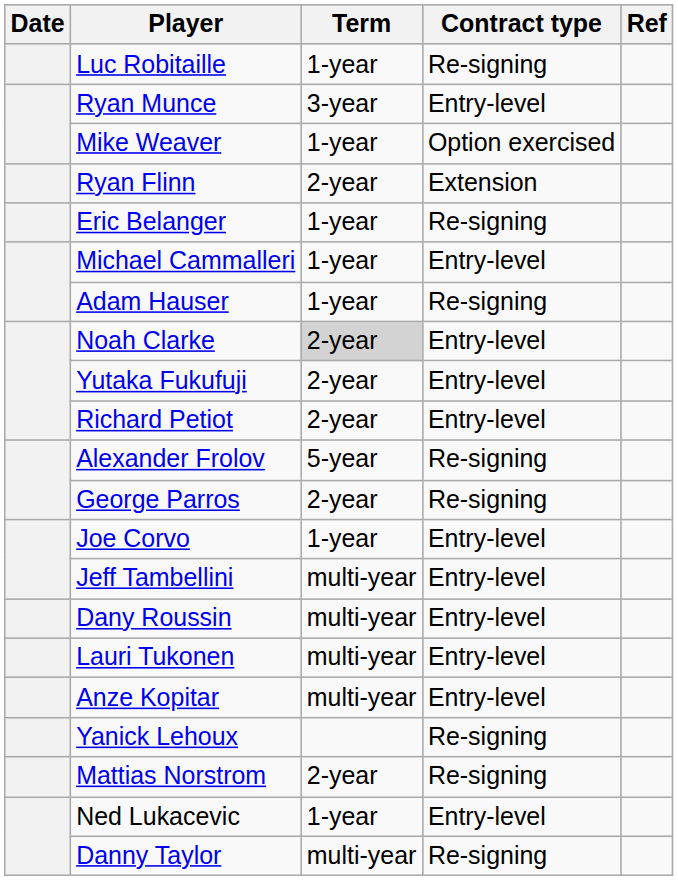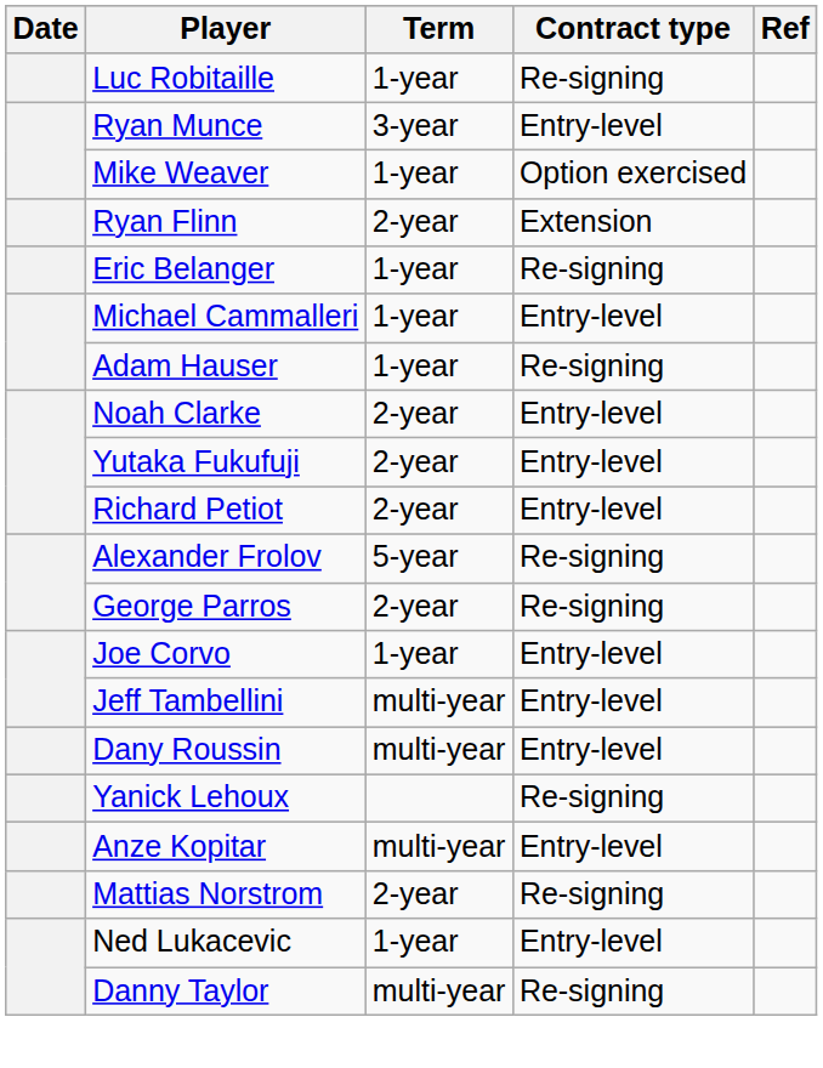 <table class="wikitable plainrowheaders">
 <tr style="background:#ddd; text-align:center;">
 <th>Date</th>
 <th>Player</th>
 <th>Term</th>
 <th>Contract type</th>
 <th>Ref</th>
 </tr>
 <tr>
 <th scope="row"></th>
 <td><a href='#'>Luc Robitaille</a></td>
 <td>1-year</td>
 <td>Re-signing</td>
 <td></td>
 </tr>
 <tr>
 <th scope="row" rowspan=2></th>
 <td><a href='#'>Ryan Munce</a></td>
 <td>3-year</td>
 <td>Entry-level</td>
 <td></td>
 </tr>
 <tr>
 <td><a href='#'>Mike Weaver</a></td>
 <td>1-year</td>
 <td>Option exercised</td>
 <td></td>
 </tr>
 <tr>
 <th scope="row"></th>
 <td><a href='#'>Ryan Flinn</a></td>
 <td>2-year</td>
 <td>Extension</td>
 <td></td>
 </tr>
 <tr>
 <th scope="row"></th>
 <td><a href='#'>Eric Belanger</a></td>
 <td>1-year</td>
 <td>Re-signing</td>
 <td></td>
 </tr>
 <tr>
 <th scope="row" rowspan=2></th>
 <td><a href='#'>Michael Cammalleri</a></td>
 <td>1-year</td>
 <td>Entry-level</td>
 <td></td>
 </tr>
 <tr>
 <td><a href='#'>Adam Hauser</a></td>
 <td>1-year</td>
 <td>Re-signing</td>
 <td></td>
 </tr>
 <tr>
 <th scope="row" rowspan=3></th>
 <td><a href='#'>Noah Clarke</a></td>
-<td style="background: lightgrey;">2-year</td>
+<td>2-year</td>
 <td>Entry-level</td>
 <td></td>
 </tr>
 <tr>
 <td><a href='#'>Yutaka Fukufuji</a></td>
 <td>2-year</td>
 <td>Entry-level</td>
 <td></td>
 </tr>
 <tr>
 <td><a href='#'>Richard Petiot</a></td>
 <td>2-year</td>
 <td>Entry-level</td>
 <td></td>
 </tr>
 <tr>
 <th scope="row" rowspan=2></th>
 <td><a href='#'>Alexander Frolov</a></td>
 <td>5-year</td>
 <td>Re-signing</td>
 <td></td>
 </tr>
 <tr>
 <td><a href='#'>George Parros</a></td>
 <td>2-year</td>
 <td>Re-signing</td>
 <td></td>
 </tr>
 <tr>
 <th scope="row" rowspan=2></th>
 <td><a href='#'>Joe Corvo</a></td>
 <td>1-year</td>
 <td>Entry-level</td>
 <td></td>
 </tr>
 <tr>
 <td><a href='#'>Jeff Tambellini</a></td>
 <td>multi-year</td>
 <td>Entry-level</td>
 <td></td>
 </tr>
 <tr>
 <th scope="row"></th>
 <td><a href='#'>Dany Roussin</a></td>
 <td>multi-year</td>
 <td>Entry-level</td>
 <td></td>
 </tr>
 <tr>
 <th scope="row"></th>
-<td><a href='#'>Lauri Tukonen</a></td>
-<td>multi-year</td>
-<td>Entry-level</td>
+<td><a href='#'>Yanick Lehoux</a></td>
+<td></td>
+<td>Re-signing</td>
 <td></td>
 </tr>
 <tr>
 <th scope="row"></th>
 <td><a href='#'>Anze Kopitar</a></td>
 <td>multi-year</td>
 <td>Entry-level</td>
-<td></td>
-</tr>
-<tr>
-<th scope="row"></th>
-<td><a href='#'>Yanick Lehoux</a></td>
-<td></td>
-<td>Re-signing</td>
 <td></td>
 </tr>
 <tr>
 <th scope="row"></th>
 <td><a href='#'>Mattias Norstrom</a></td>
 <td>2-year</td>
 <td>Re-signing</td>
 <td></td>
 </tr>
 <tr>
 <th scope="row" rowspan=2></th>
 <td>Ned Lukacevic</td>
 <td>1-year</td>
 <td>Entry-level</td>
 <td></td>
 </tr>
 <tr>
 <td><a href='#'>Danny Taylor</a></td>
 <td>multi-year</td>
 <td>Re-signing</td>
 <td></td>
 </tr>
 </table>
